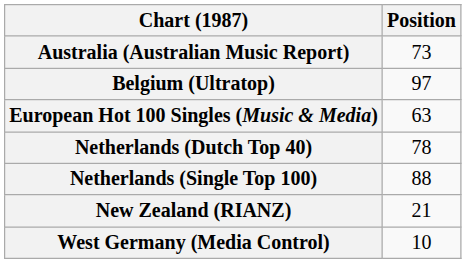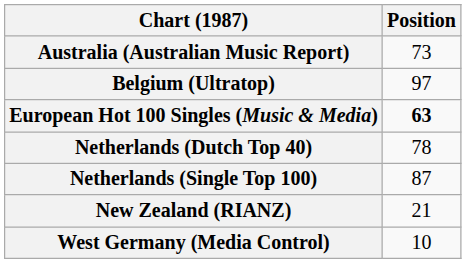 <table class="wikitable plainrowheaders sortable">
 <tr>
 <th>Chart (1987)</th>
 <th>Position</th>
 </tr>
 <tr>
 <th scope="row">Australia (Australian Music Report)</th>
 <td align="center">73</td>
 </tr>
 <tr>
 <th scope="row">Belgium (Ultratop)</th>
 <td align="center">97</td>
 </tr>
 <tr>
 <th scope="row">European Hot 100 Singles (<em>Music & Media</em>)</th>
-<td align="center">63</td>
+<td align="center"><strong>63</strong></td>
 </tr>
 <tr>
 <th scope="row">Netherlands (Dutch Top 40)</th>
 <td align="center">78</td>
 </tr>
 <tr>
 <th scope="row">Netherlands (Single Top 100)</th>
-<td align="center">88</td>
+<td align="center">87</td>
 </tr>
 <tr>
 <th scope="row">New Zealand (RIANZ)</th>
 <td align="center">21</td>
 </tr>
 <tr>
 <th scope="row">West Germany (Media Control)</th>
 <td align="center">10</td>
 </tr>
 </table>
